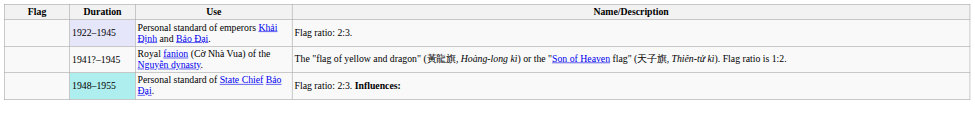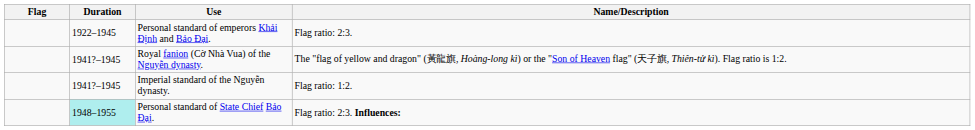 <table class="wikitable" style="width:100%">
 <tr>
 <th width="100px">Flag</th>
 <th width="100px">Duration</th>
 <th width="250px">Use</th>
 <th style="min-width:250px">Name/Description</th>
 </tr>
 <tr>
 <td></td>
-<td style="background: lavender;">1922–1945</td>
+<td>1922–1945</td>
 <td>Personal standard of emperors <a href='#'>Khải Định</a> and <a href='#'>Bảo Đại</a>.</td>
 <td>Flag ratio: 2:3.</td>
 </tr>
 <tr>
 <td></td>
 <td>1941?–1945</td>
 <td>Royal <a href='#'>fanion</a> (Cờ Nhà Vua) of the <a href='#'>Nguyễn dynasty</a>.</td>
 <td>The "flag of yellow and dragon" (黃龍旗, <em>Hoàng-long kì</em>) or the "<a href='#'>Son of Heaven</a> flag" (天子旗, <em>Thiên-tử kì</em>). Flag ratio is 1:2.</td>
 </tr>
 <tr>
 <td></td>
+<td>1941?–1945</td>
+<td>Imperial standard of the Nguyễn dynasty.</td>
+<td>Flag ratio: 1:2.</td>
+</tr>
+<tr>
+<td></td>
 <td style="background: paleturquoise;">1948–1955</td>
 <td>Personal standard of <a href='#'>State Chief</a> <a href='#'>Bảo Đại</a>.</td>
 <td>Flag ratio: 2:3. <strong>Influences:</strong> </td>
 </tr>
 </table>
